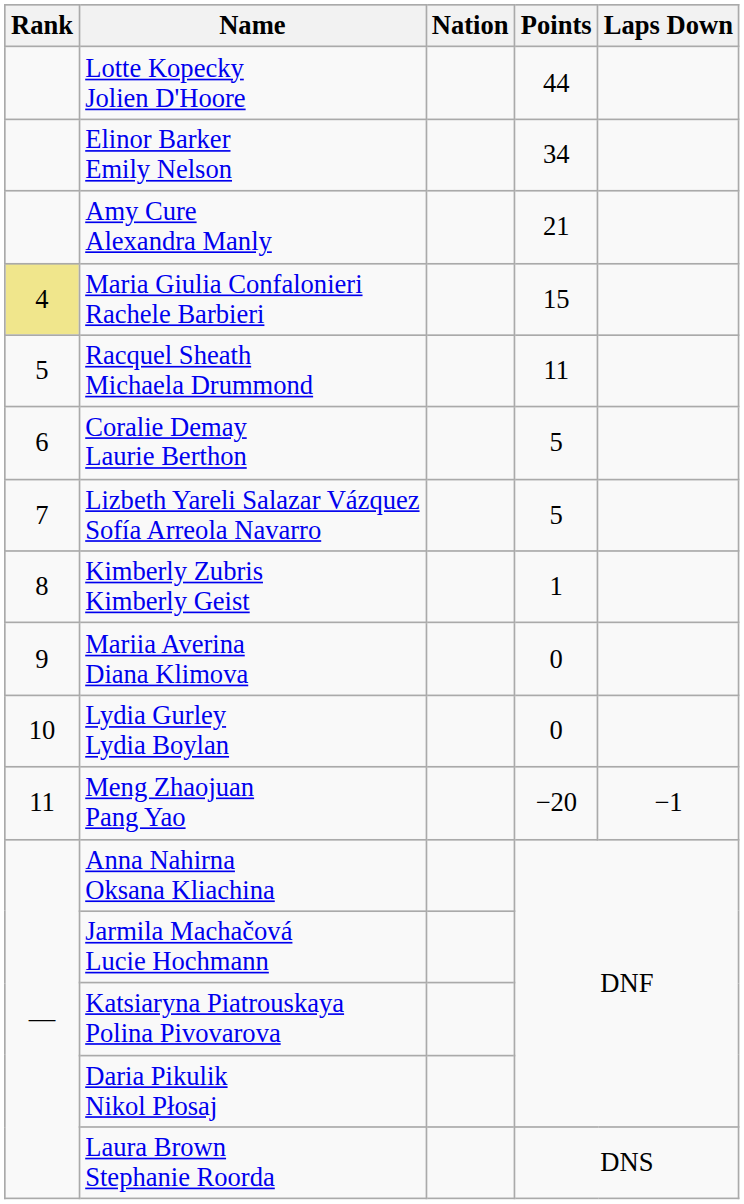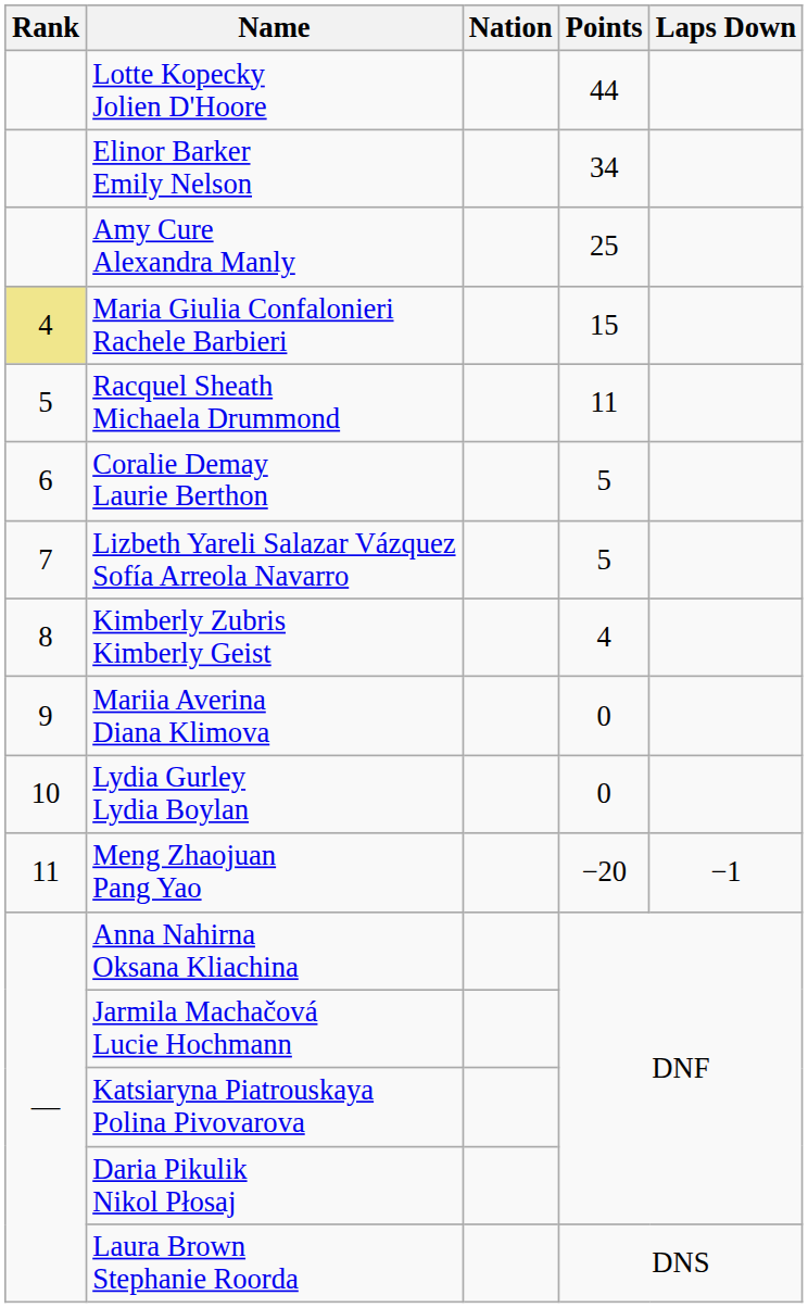 <table class="wikitable sortable" style="text-align:center">
 <tr>
 <th>Rank</th>
 <th>Name</th>
 <th>Nation</th>
 <th>Points</th>
 <th>Laps Down</th>
 </tr>
 <tr>
 <td></td>
 <td align=left><a href='#'>Lotte Kopecky</a><br><a href='#'>Jolien D'Hoore</a></td>
 <td align=left></td>
 <td>44</td>
 <td></td>
 </tr>
 <tr>
 <td></td>
 <td align=left><a href='#'>Elinor Barker</a><br><a href='#'>Emily Nelson</a></td>
 <td align=left></td>
 <td>34</td>
 <td></td>
 </tr>
 <tr>
 <td></td>
 <td align=left><a href='#'>Amy Cure</a><br><a href='#'>Alexandra Manly</a></td>
 <td align=left></td>
-<td>21</td>
+<td>25</td>
 <td></td>
 </tr>
 <tr>
 <td style="background: khaki;">4</td>
 <td align=left><a href='#'>Maria Giulia Confalonieri</a><br><a href='#'>Rachele Barbieri</a></td>
 <td align=left></td>
 <td>15</td>
 <td></td>
 </tr>
 <tr>
 <td>5</td>
 <td align=left><a href='#'>Racquel Sheath</a><br><a href='#'>Michaela Drummond</a></td>
 <td align=left></td>
 <td>11</td>
 <td></td>
 </tr>
 <tr>
 <td>6</td>
 <td align=left><a href='#'>Coralie Demay</a><br><a href='#'>Laurie Berthon</a></td>
 <td align=left></td>
 <td>5</td>
 <td></td>
 </tr>
 <tr>
 <td>7</td>
 <td align=left><a href='#'>Lizbeth Yareli Salazar Vázquez</a><br><a href='#'>Sofía Arreola Navarro</a></td>
 <td align=left></td>
 <td>5</td>
 <td></td>
 </tr>
 <tr>
 <td>8</td>
 <td align=left><a href='#'>Kimberly Zubris</a><br><a href='#'>Kimberly Geist</a></td>
 <td align=left></td>
-<td>1</td>
+<td>4</td>
 <td></td>
 </tr>
 <tr>
 <td>9</td>
 <td align=left><a href='#'>Mariia Averina</a><br><a href='#'>Diana Klimova</a></td>
 <td align=left></td>
 <td>0</td>
 <td></td>
 </tr>
 <tr>
 <td>10</td>
 <td align=left><a href='#'>Lydia Gurley</a><br><a href='#'>Lydia Boylan</a></td>
 <td align=left></td>
 <td>0</td>
 <td></td>
 </tr>
 <tr>
 <td>11</td>
 <td align=left><a href='#'>Meng Zhaojuan</a><br><a href='#'>Pang Yao</a></td>
 <td align=left></td>
 <td>−20</td>
 <td>−1</td>
 </tr>
 <tr>
 <td rowspan=5>—</td>
 <td align=left><a href='#'>Anna Nahirna</a><br><a href='#'>Oksana Kliachina</a></td>
 <td align=left></td>
 <td colspan=2 rowspan=4>DNF</td>
 </tr>
 <tr>
 <td align=left><a href='#'>Jarmila Machačová</a><br><a href='#'>Lucie Hochmann</a></td>
 <td align=left></td>
 </tr>
 <tr>
 <td align=left><a href='#'>Katsiaryna Piatrouskaya</a><br><a href='#'>Polina Pivovarova</a></td>
 <td align=left></td>
 </tr>
 <tr>
 <td align=left><a href='#'>Daria Pikulik</a><br><a href='#'>Nikol Płosaj</a></td>
 <td align=left></td>
 </tr>
 <tr>
 <td align=left><a href='#'>Laura Brown</a><br><a href='#'>Stephanie Roorda</a></td>
 <td align=left></td>
 <td colspan=2>DNS</td>
 </tr>
 </table>
